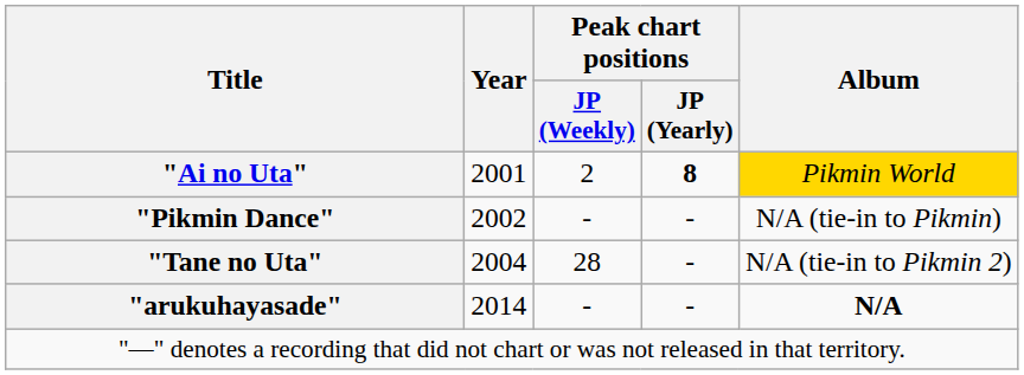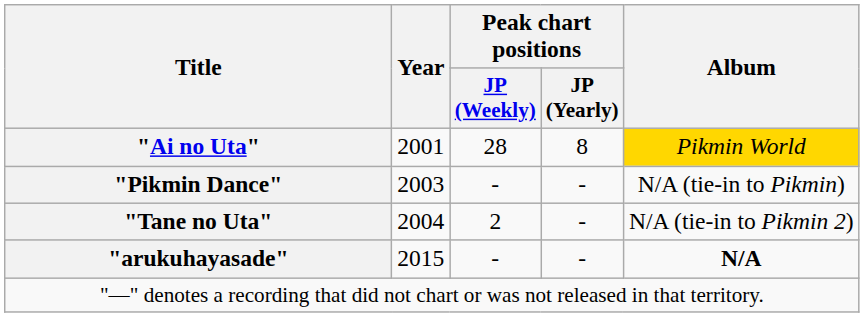 <table class="wikitable plainrowheaders" style="text-align:center;">
 <tr>
 <th scope="col" rowspan="2" style="width:16em;">Title</th>
 <th scope="col" rowspan="2">Year</th>
 <th scope="col" colspan="2">Peak chart positions</th>
 <th scope="col" rowspan="2">Album</th>
 </tr>
 <tr>
 <th scope="col" style="width:3em;font-size:90%;"><a href='#'>JP (Weekly)</a></th>
 <th scope="col" style="width:3em;font-size:90%;">JP (Yearly)</th>
 </tr>
 <tr>
 <th scope="row">"<a href='#'>Ai no Uta</a>"</th>
 <td rowspan="1">2001</td>
-<td>2</td>
-<td><strong>8</strong></td>
+<td>28</td>
+<td>8</td>
 <td rowspan="1" style="background: gold;"><em>Pikmin World</em></td>
 </tr>
 <tr>
 <th scope="row">"Pikmin Dance"</th>
-<td rowspan="1">2002</td>
+<td rowspan="1">2003</td>
 <td>-</td>
 <td>-</td>
 <td rowspan="1">N/A (tie-in to <em>Pikmin</em>)</td>
 </tr>
 <tr>
 <th scope="row">"Tane no Uta"</th>
 <td rowspan="1">2004</td>
-<td>28</td>
+<td>2</td>
 <td>-</td>
 <td rowspan="1">N/A (tie-in to <em>Pikmin 2</em>)</td>
 </tr>
 <tr>
 <th scope="row">"arukuhayasade"</th>
-<td rowspan="1">2014</td>
+<td rowspan="1">2015</td>
 <td>-</td>
 <td>-</td>
 <td><strong>N/A</strong></td>
 </tr>
 <tr>
 <td colspan="14" style="font-size:90%">"—" denotes a recording that did not chart or was not released in that territory.</td>
 </tr>
 </table>
